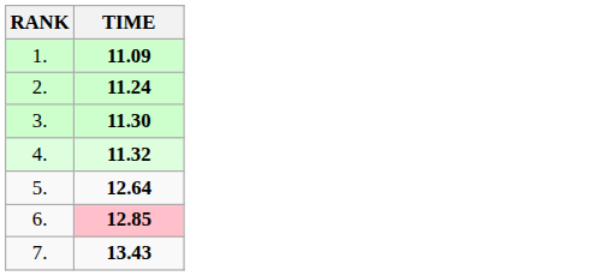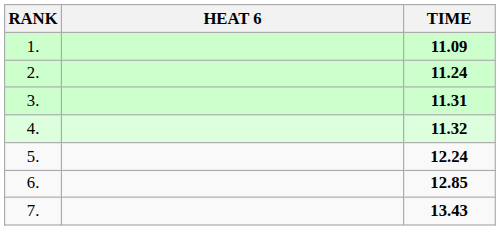 <table class="wikitable" style="border-collapse: collapse; font-size: 90%;">
 <tr>
 <th>RANK</th>
+<th style="width: 20em">HEAT 6</th>
 <th style="width: 5em">TIME</th>
 </tr>
 <tr style="background:#ccffcc;">
 <td align="center">1.</td>
+<td></td>
 <td align="center"><strong>11.09</strong></td>
 </tr>
 <tr style="background:#ccffcc;">
 <td align="center">2.</td>
+<td></td>
 <td align="center"><strong>11.24</strong></td>
 </tr>
 <tr style="background:#ccffcc;">
 <td align="center">3.</td>
-<td align="center"><strong>11.30</strong></td>
+<td></td>
+<td align="center"><strong>11.31</strong></td>
 </tr>
 <tr style="background:#ddffdd;">
 <td align="center">4.</td>
+<td></td>
 <td align="center"><strong>11.32</strong></td>
 </tr>
 <tr>
 <td align="center">5.</td>
-<td align="center"><strong>12.64</strong></td>
+<td></td>
+<td align="center"><strong>12.24</strong></td>
 </tr>
 <tr>
 <td align="center">6.</td>
-<td align="center" style="background: pink;"><strong>12.85</strong></td>
+<td></td>
+<td align="center"><strong>12.85</strong></td>
 </tr>
 <tr>
 <td align="center">7.</td>
+<td></td>
 <td align="center"><strong>13.43</strong></td>
 </tr>
 </table>
